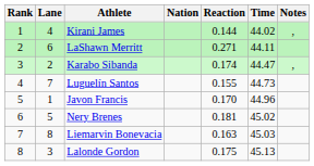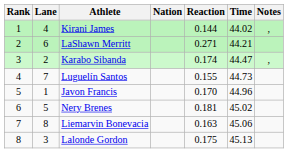 <table class="wikitable sortable" style="text-align:center">
 <tr>
 <th>Rank</th>
 <th>Lane</th>
 <th>Athlete</th>
 <th>Nation</th>
 <th>Reaction</th>
 <th>Time</th>
 <th>Notes</th>
 </tr>
 <tr bgcolor=bbf3bb>
 <td>1</td>
 <td>4</td>
 <td align=left><a href='#'>Kirani James</a></td>
 <td align=left></td>
 <td>0.144</td>
 <td>44.02</td>
 <td>, </td>
 </tr>
 <tr bgcolor=bbf3bb>
 <td>2</td>
 <td>6</td>
 <td align=left><a href='#'>LaShawn Merritt</a></td>
 <td align=left></td>
 <td>0.271</td>
-<td>44.11</td>
+<td>44.21</td>
 <td></td>
 </tr>
 <tr bgcolor=ccf9cc>
 <td>3</td>
 <td>2</td>
 <td align=left><a href='#'>Karabo Sibanda</a></td>
 <td align=left></td>
 <td>0.174</td>
 <td>44.47</td>
 <td>, </td>
 </tr>
 <tr>
 <td>4</td>
 <td>7</td>
 <td align=left><a href='#'>Luguelín Santos</a></td>
 <td align=left></td>
 <td>0.155</td>
 <td>44.73</td>
 <td></td>
 </tr>
 <tr>
 <td>5</td>
 <td>1</td>
 <td align=left><a href='#'>Javon Francis</a></td>
 <td align=left></td>
 <td>0.170</td>
 <td>44.96</td>
 <td></td>
 </tr>
 <tr>
 <td>6</td>
 <td>5</td>
 <td align=left><a href='#'>Nery Brenes</a></td>
 <td align=left></td>
 <td>0.181</td>
 <td>45.02</td>
 <td></td>
 </tr>
 <tr>
 <td>7</td>
 <td>8</td>
 <td align=left><a href='#'>Liemarvin Bonevacia</a></td>
 <td align=left></td>
 <td>0.163</td>
-<td>45.03</td>
+<td>45.06</td>
 <td></td>
 </tr>
 <tr>
 <td>8</td>
 <td>3</td>
 <td align=left><a href='#'>Lalonde Gordon</a></td>
 <td align=left></td>
 <td>0.175</td>
 <td>45.13</td>
 <td></td>
 </tr>
 </table>
